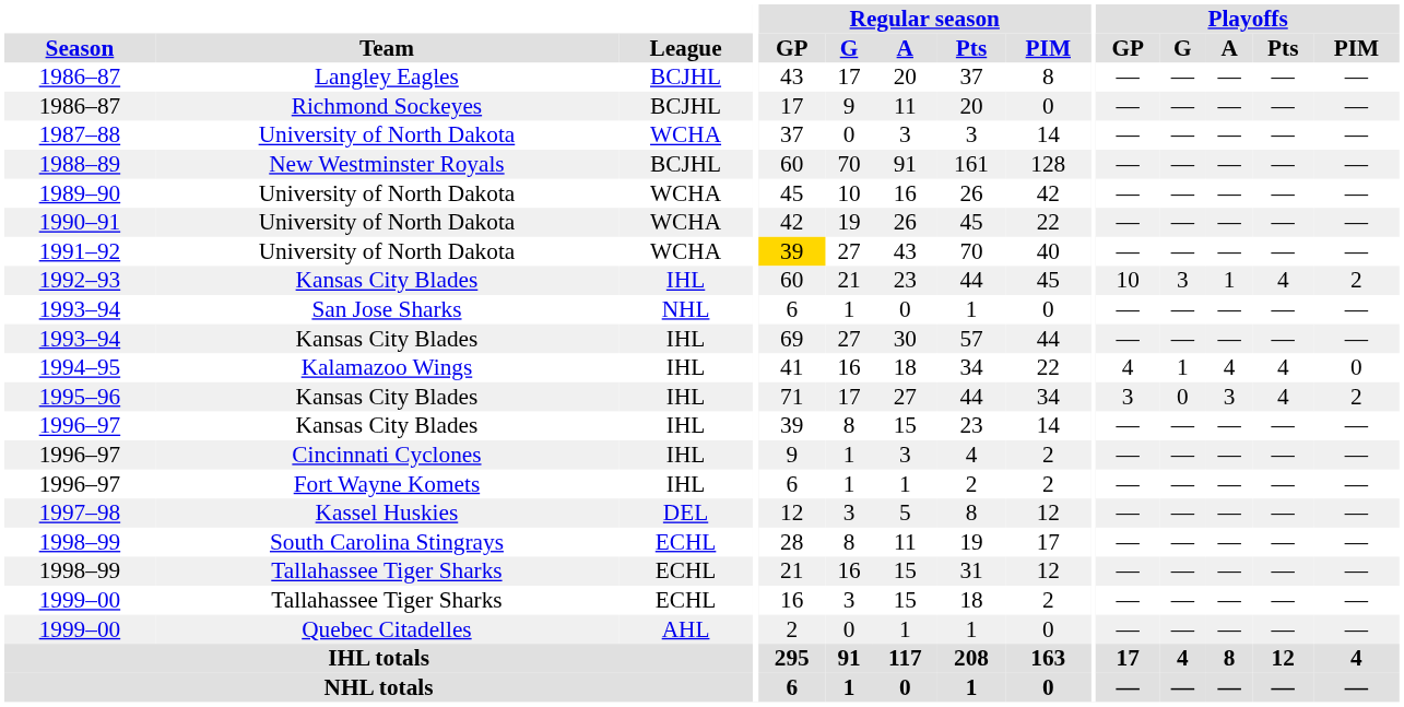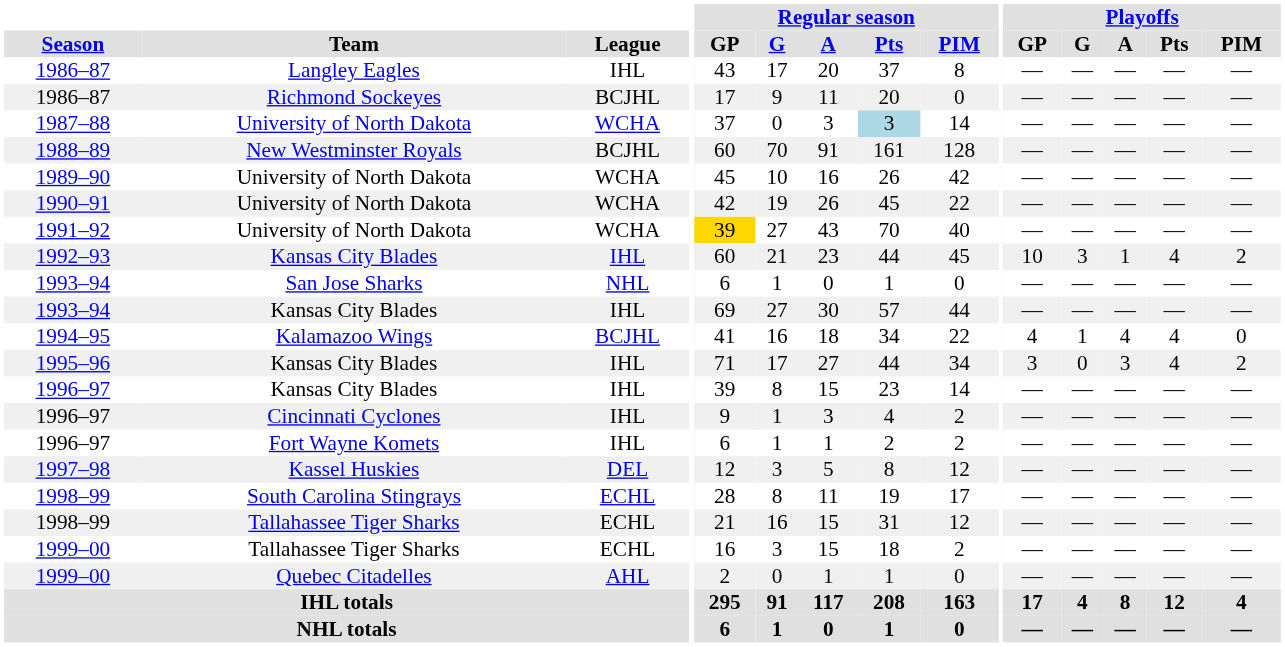 <table border="0" cellpadding="1" cellspacing="0" style="text-align:center; width:60em">
 <tr bgcolor="#e0e0e0">
 <th colspan="3" bgcolor="#ffffff"></th>
 <th rowspan="100" bgcolor="#ffffff"></th>
 <th colspan="5"><a href='#'>Regular season</a></th>
 <th rowspan="100" bgcolor="#ffffff"></th>
 <th colspan="5"><a href='#'>Playoffs</a></th>
 </tr>
 <tr bgcolor="#e0e0e0">
 <th><a href='#'>Season</a></th>
 <th>Team</th>
 <th>League</th>
 <th>GP</th>
 <th><a href='#'>G</a></th>
 <th><a href='#'>A</a></th>
 <th><a href='#'>Pts</a></th>
 <th><a href='#'>PIM</a></th>
 <th>GP</th>
 <th>G</th>
 <th>A</th>
 <th>Pts</th>
 <th>PIM</th>
 </tr>
 <tr>
 <td><a href='#'>1986–87</a></td>
 <td><a href='#'>Langley Eagles</a></td>
-<td><a href='#'>BCJHL</a></td>
+<td>IHL</td>
 <td>43</td>
 <td>17</td>
 <td>20</td>
 <td>37</td>
 <td>8</td>
 <td>—</td>
 <td>—</td>
 <td>—</td>
 <td>—</td>
 <td>—</td>
 </tr>
 <tr bgcolor="#f0f0f0">
 <td>1986–87</td>
 <td><a href='#'>Richmond Sockeyes</a></td>
 <td>BCJHL</td>
 <td>17</td>
 <td>9</td>
 <td>11</td>
 <td>20</td>
 <td>0</td>
 <td>—</td>
 <td>—</td>
 <td>—</td>
 <td>—</td>
 <td>—</td>
 </tr>
 <tr>
 <td><a href='#'>1987–88</a></td>
 <td><a href='#'>University of North Dakota</a></td>
 <td><a href='#'>WCHA</a></td>
 <td>37</td>
 <td>0</td>
 <td>3</td>
-<td>3</td>
+<td style="background: lightblue;">3</td>
 <td>14</td>
 <td>—</td>
 <td>—</td>
 <td>—</td>
 <td>—</td>
 <td>—</td>
 </tr>
 <tr bgcolor="#f0f0f0">
 <td><a href='#'>1988–89</a></td>
 <td><a href='#'>New Westminster Royals</a></td>
 <td>BCJHL</td>
 <td>60</td>
 <td>70</td>
 <td>91</td>
 <td>161</td>
 <td>128</td>
 <td>—</td>
 <td>—</td>
 <td>—</td>
 <td>—</td>
 <td>—</td>
 </tr>
 <tr>
 <td><a href='#'>1989–90</a></td>
 <td>University of North Dakota</td>
 <td>WCHA</td>
 <td>45</td>
 <td>10</td>
 <td>16</td>
 <td>26</td>
 <td>42</td>
 <td>—</td>
 <td>—</td>
 <td>—</td>
 <td>—</td>
 <td>—</td>
 </tr>
 <tr bgcolor="#f0f0f0">
 <td><a href='#'>1990–91</a></td>
 <td>University of North Dakota</td>
 <td>WCHA</td>
 <td>42</td>
 <td>19</td>
 <td>26</td>
 <td>45</td>
 <td>22</td>
 <td>—</td>
 <td>—</td>
 <td>—</td>
 <td>—</td>
 <td>—</td>
 </tr>
 <tr>
 <td><a href='#'>1991–92</a></td>
 <td>University of North Dakota</td>
 <td>WCHA</td>
 <td style="background: gold;">39</td>
 <td>27</td>
 <td>43</td>
 <td>70</td>
 <td>40</td>
 <td>—</td>
 <td>—</td>
 <td>—</td>
 <td>—</td>
 <td>—</td>
 </tr>
 <tr bgcolor="#f0f0f0">
 <td><a href='#'>1992–93</a></td>
 <td><a href='#'>Kansas City Blades</a></td>
 <td><a href='#'>IHL</a></td>
 <td>60</td>
 <td>21</td>
 <td>23</td>
 <td>44</td>
 <td>45</td>
 <td>10</td>
 <td>3</td>
 <td>1</td>
 <td>4</td>
 <td>2</td>
 </tr>
 <tr>
 <td><a href='#'>1993–94</a></td>
 <td><a href='#'>San Jose Sharks</a></td>
 <td><a href='#'>NHL</a></td>
 <td>6</td>
 <td>1</td>
 <td>0</td>
 <td>1</td>
 <td>0</td>
 <td>—</td>
 <td>—</td>
 <td>—</td>
 <td>—</td>
 <td>—</td>
 </tr>
 <tr bgcolor="#f0f0f0">
 <td><a href='#'>1993–94</a></td>
 <td>Kansas City Blades</td>
 <td>IHL</td>
 <td>69</td>
 <td>27</td>
 <td>30</td>
 <td>57</td>
 <td>44</td>
 <td>—</td>
 <td>—</td>
 <td>—</td>
 <td>—</td>
 <td>—</td>
 </tr>
 <tr>
 <td><a href='#'>1994–95</a></td>
 <td><a href='#'>Kalamazoo Wings</a></td>
-<td>IHL</td>
+<td><a href='#'>BCJHL</a></td>
 <td>41</td>
 <td>16</td>
 <td>18</td>
 <td>34</td>
 <td>22</td>
 <td>4</td>
 <td>1</td>
 <td>4</td>
 <td>4</td>
 <td>0</td>
 </tr>
 <tr bgcolor="#f0f0f0">
 <td><a href='#'>1995–96</a></td>
 <td>Kansas City Blades</td>
 <td>IHL</td>
 <td>71</td>
 <td>17</td>
 <td>27</td>
 <td>44</td>
 <td>34</td>
 <td>3</td>
 <td>0</td>
 <td>3</td>
 <td>4</td>
 <td>2</td>
 </tr>
 <tr>
 <td><a href='#'>1996–97</a></td>
 <td>Kansas City Blades</td>
 <td>IHL</td>
 <td>39</td>
 <td>8</td>
 <td>15</td>
 <td>23</td>
 <td>14</td>
 <td>—</td>
 <td>—</td>
 <td>—</td>
 <td>—</td>
 <td>—</td>
 </tr>
 <tr bgcolor="#f0f0f0">
 <td>1996–97</td>
 <td><a href='#'>Cincinnati Cyclones</a></td>
 <td>IHL</td>
 <td>9</td>
 <td>1</td>
 <td>3</td>
 <td>4</td>
 <td>2</td>
 <td>—</td>
 <td>—</td>
 <td>—</td>
 <td>—</td>
 <td>—</td>
 </tr>
 <tr>
 <td>1996–97</td>
 <td><a href='#'>Fort Wayne Komets</a></td>
 <td>IHL</td>
 <td>6</td>
 <td>1</td>
 <td>1</td>
 <td>2</td>
 <td>2</td>
 <td>—</td>
 <td>—</td>
 <td>—</td>
 <td>—</td>
 <td>—</td>
 </tr>
 <tr bgcolor="#f0f0f0">
 <td><a href='#'>1997–98</a></td>
 <td><a href='#'>Kassel Huskies</a></td>
 <td><a href='#'>DEL</a></td>
 <td>12</td>
 <td>3</td>
 <td>5</td>
 <td>8</td>
 <td>12</td>
 <td>—</td>
 <td>—</td>
 <td>—</td>
 <td>—</td>
 <td>—</td>
 </tr>
 <tr>
 <td><a href='#'>1998–99</a></td>
 <td><a href='#'>South Carolina Stingrays</a></td>
 <td><a href='#'>ECHL</a></td>
 <td>28</td>
 <td>8</td>
 <td>11</td>
 <td>19</td>
 <td>17</td>
 <td>—</td>
 <td>—</td>
 <td>—</td>
 <td>—</td>
 <td>—</td>
 </tr>
 <tr bgcolor="#f0f0f0">
 <td>1998–99</td>
 <td><a href='#'>Tallahassee Tiger Sharks</a></td>
 <td>ECHL</td>
 <td>21</td>
 <td>16</td>
 <td>15</td>
 <td>31</td>
 <td>12</td>
 <td>—</td>
 <td>—</td>
 <td>—</td>
 <td>—</td>
 <td>—</td>
 </tr>
 <tr>
 <td><a href='#'>1999–00</a></td>
 <td>Tallahassee Tiger Sharks</td>
 <td>ECHL</td>
 <td>16</td>
 <td>3</td>
 <td>15</td>
 <td>18</td>
 <td>2</td>
 <td>—</td>
 <td>—</td>
 <td>—</td>
 <td>—</td>
 <td>—</td>
 </tr>
 <tr bgcolor="#f0f0f0">
 <td><a href='#'>1999–00</a></td>
 <td><a href='#'>Quebec Citadelles</a></td>
 <td><a href='#'>AHL</a></td>
 <td>2</td>
 <td>0</td>
 <td>1</td>
 <td>1</td>
 <td>0</td>
 <td>—</td>
 <td>—</td>
 <td>—</td>
 <td>—</td>
 <td>—</td>
 </tr>
 <tr bgcolor="#e0e0e0">
 <th colspan="3">IHL totals</th>
 <th>295</th>
 <th>91</th>
 <th>117</th>
 <th>208</th>
 <th>163</th>
 <th>17</th>
 <th>4</th>
 <th>8</th>
 <th>12</th>
 <th>4</th>
 </tr>
 <tr bgcolor="#e0e0e0">
 <th colspan="3">NHL totals</th>
 <th>6</th>
 <th>1</th>
 <th>0</th>
 <th>1</th>
 <th>0</th>
 <th>—</th>
 <th>—</th>
 <th>—</th>
 <th>—</th>
 <th>—</th>
 </tr>
 </table>
